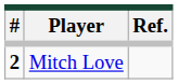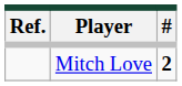 <table class="wikitable">
 <tr style="text-align: center; border-top:#154734 5px solid; border-bottom:silver 5px solid">
+<th>Ref.</th>
+<th>Player</th>
 <th>#</th>
-<th>Player</th>
-<th>Ref.</th>
 </tr>
 <tr>
+<td></td>
+<td><a href='#'>Mitch Love</a></td>
 <td><strong>2</strong></td>
-<td><a href='#'>Mitch Love</a></td>
-<td></td>
 </tr>
 </table>
